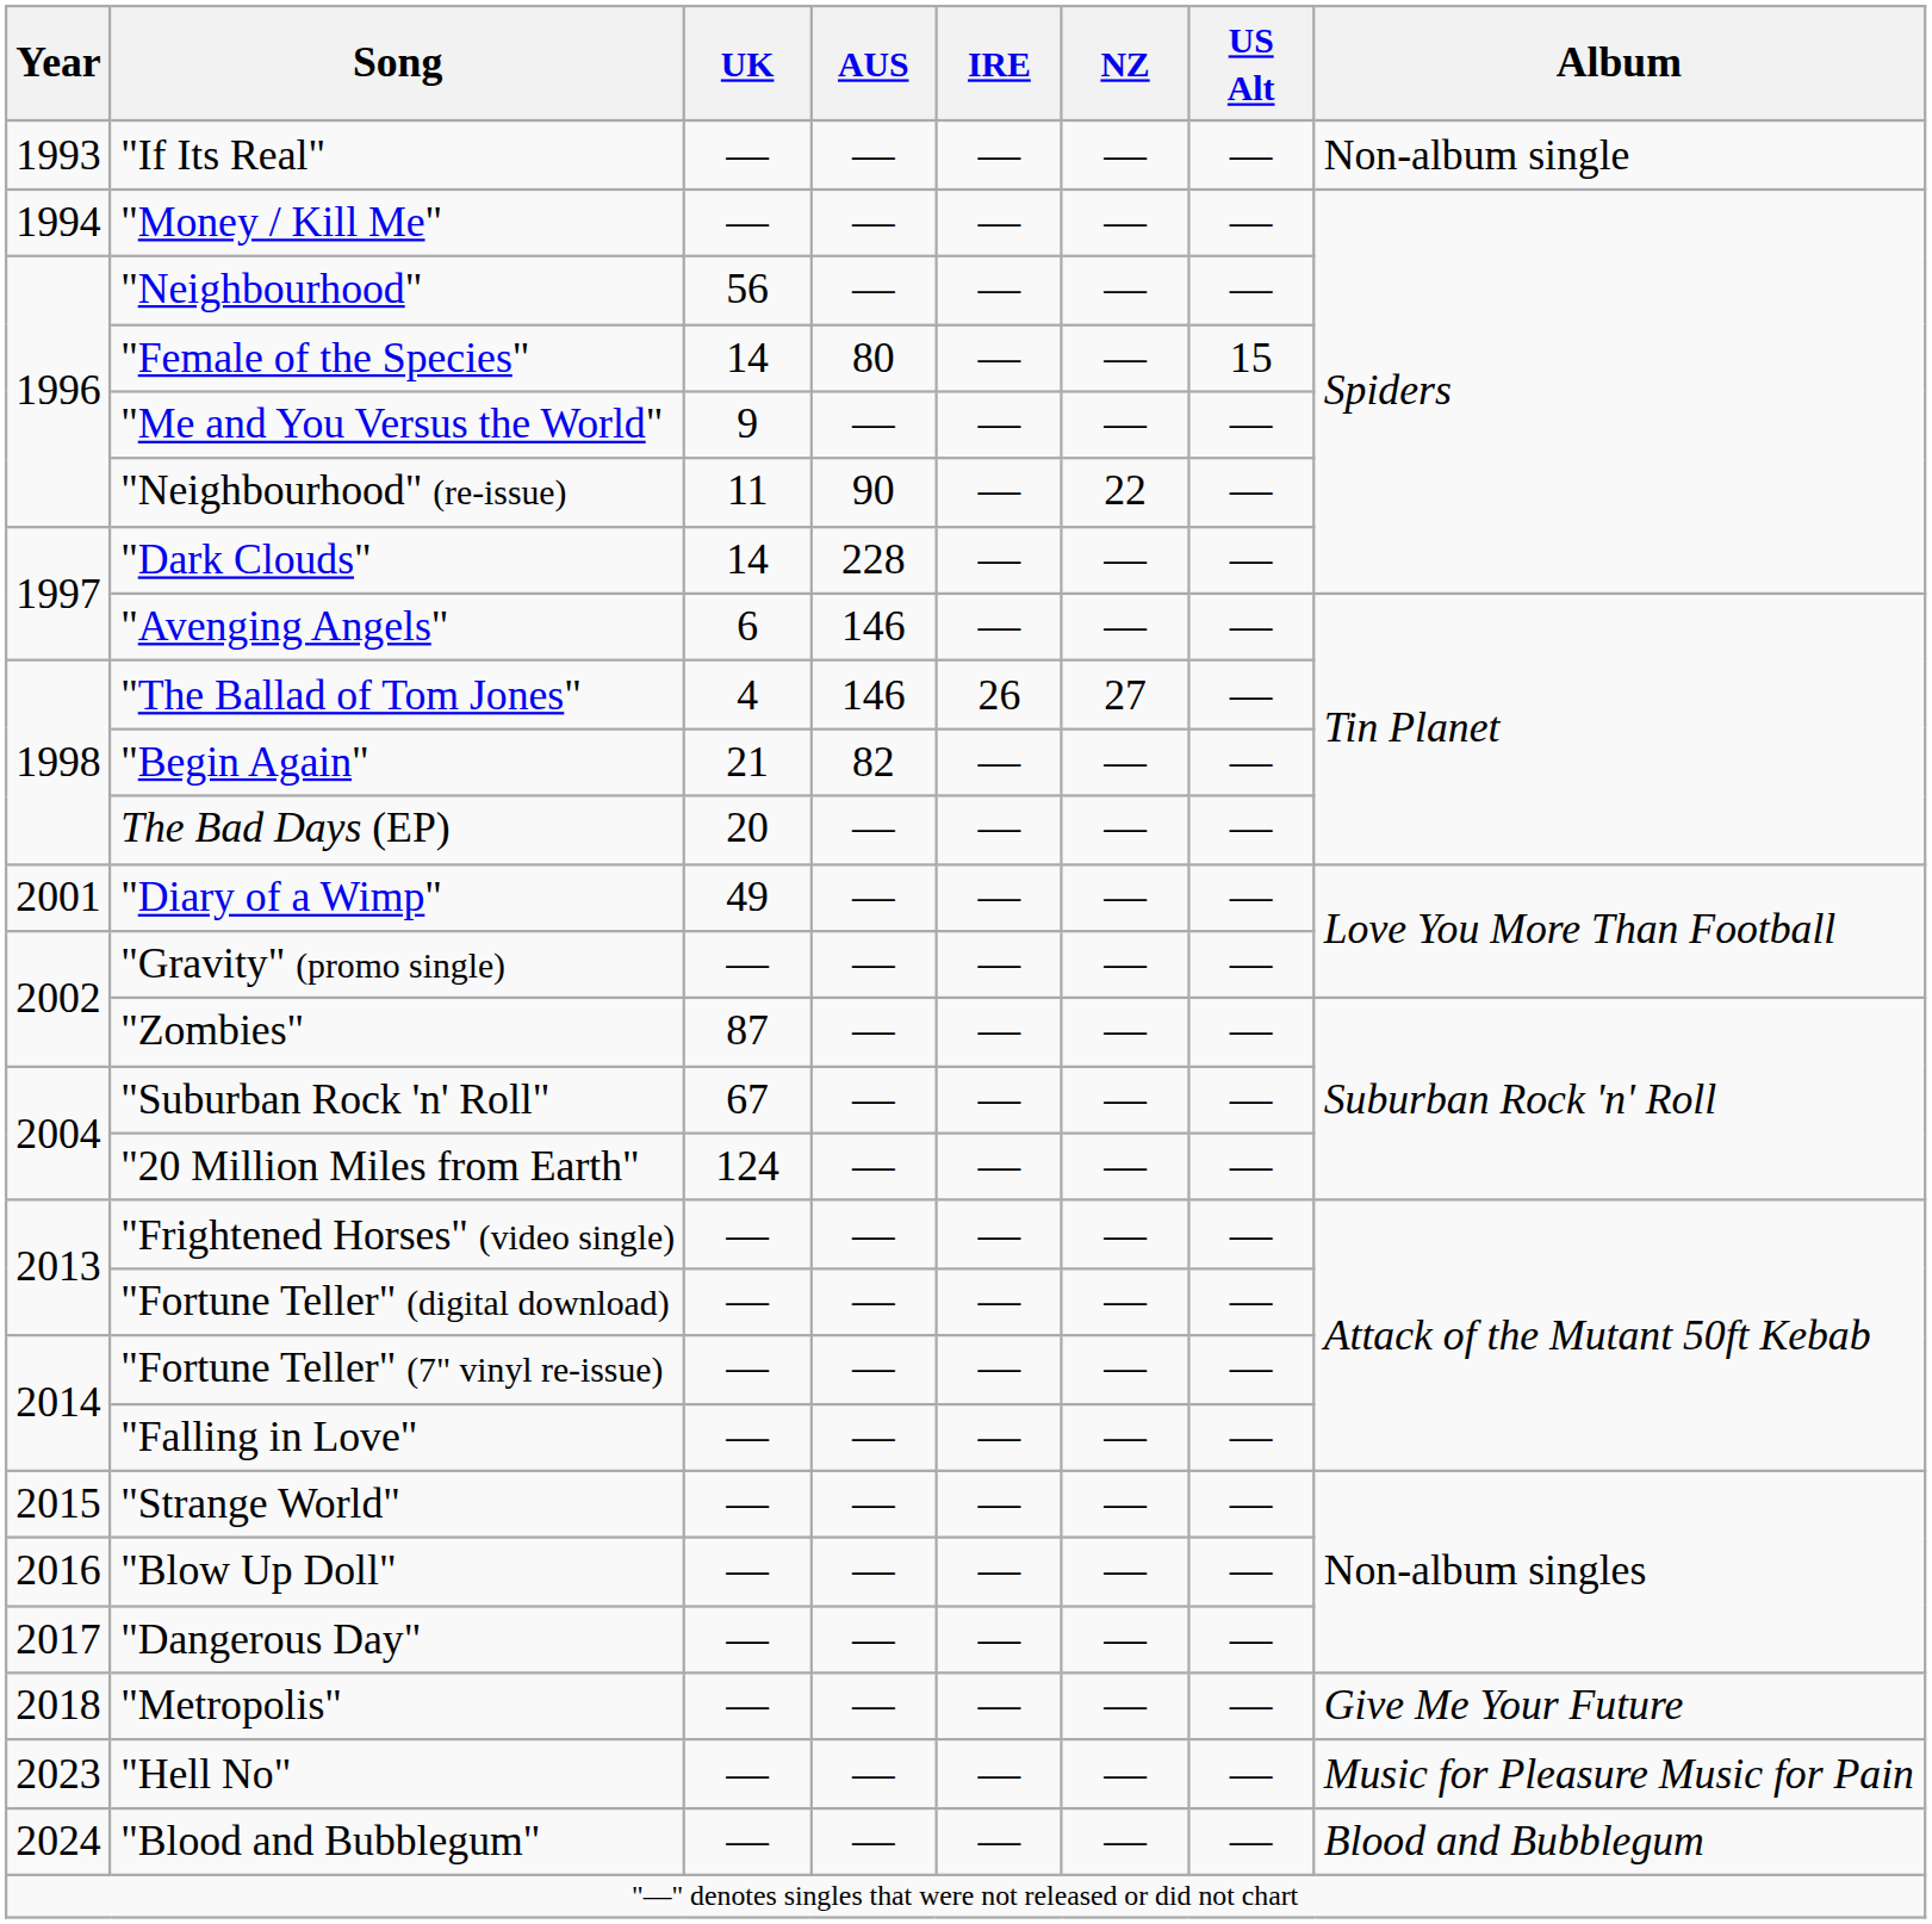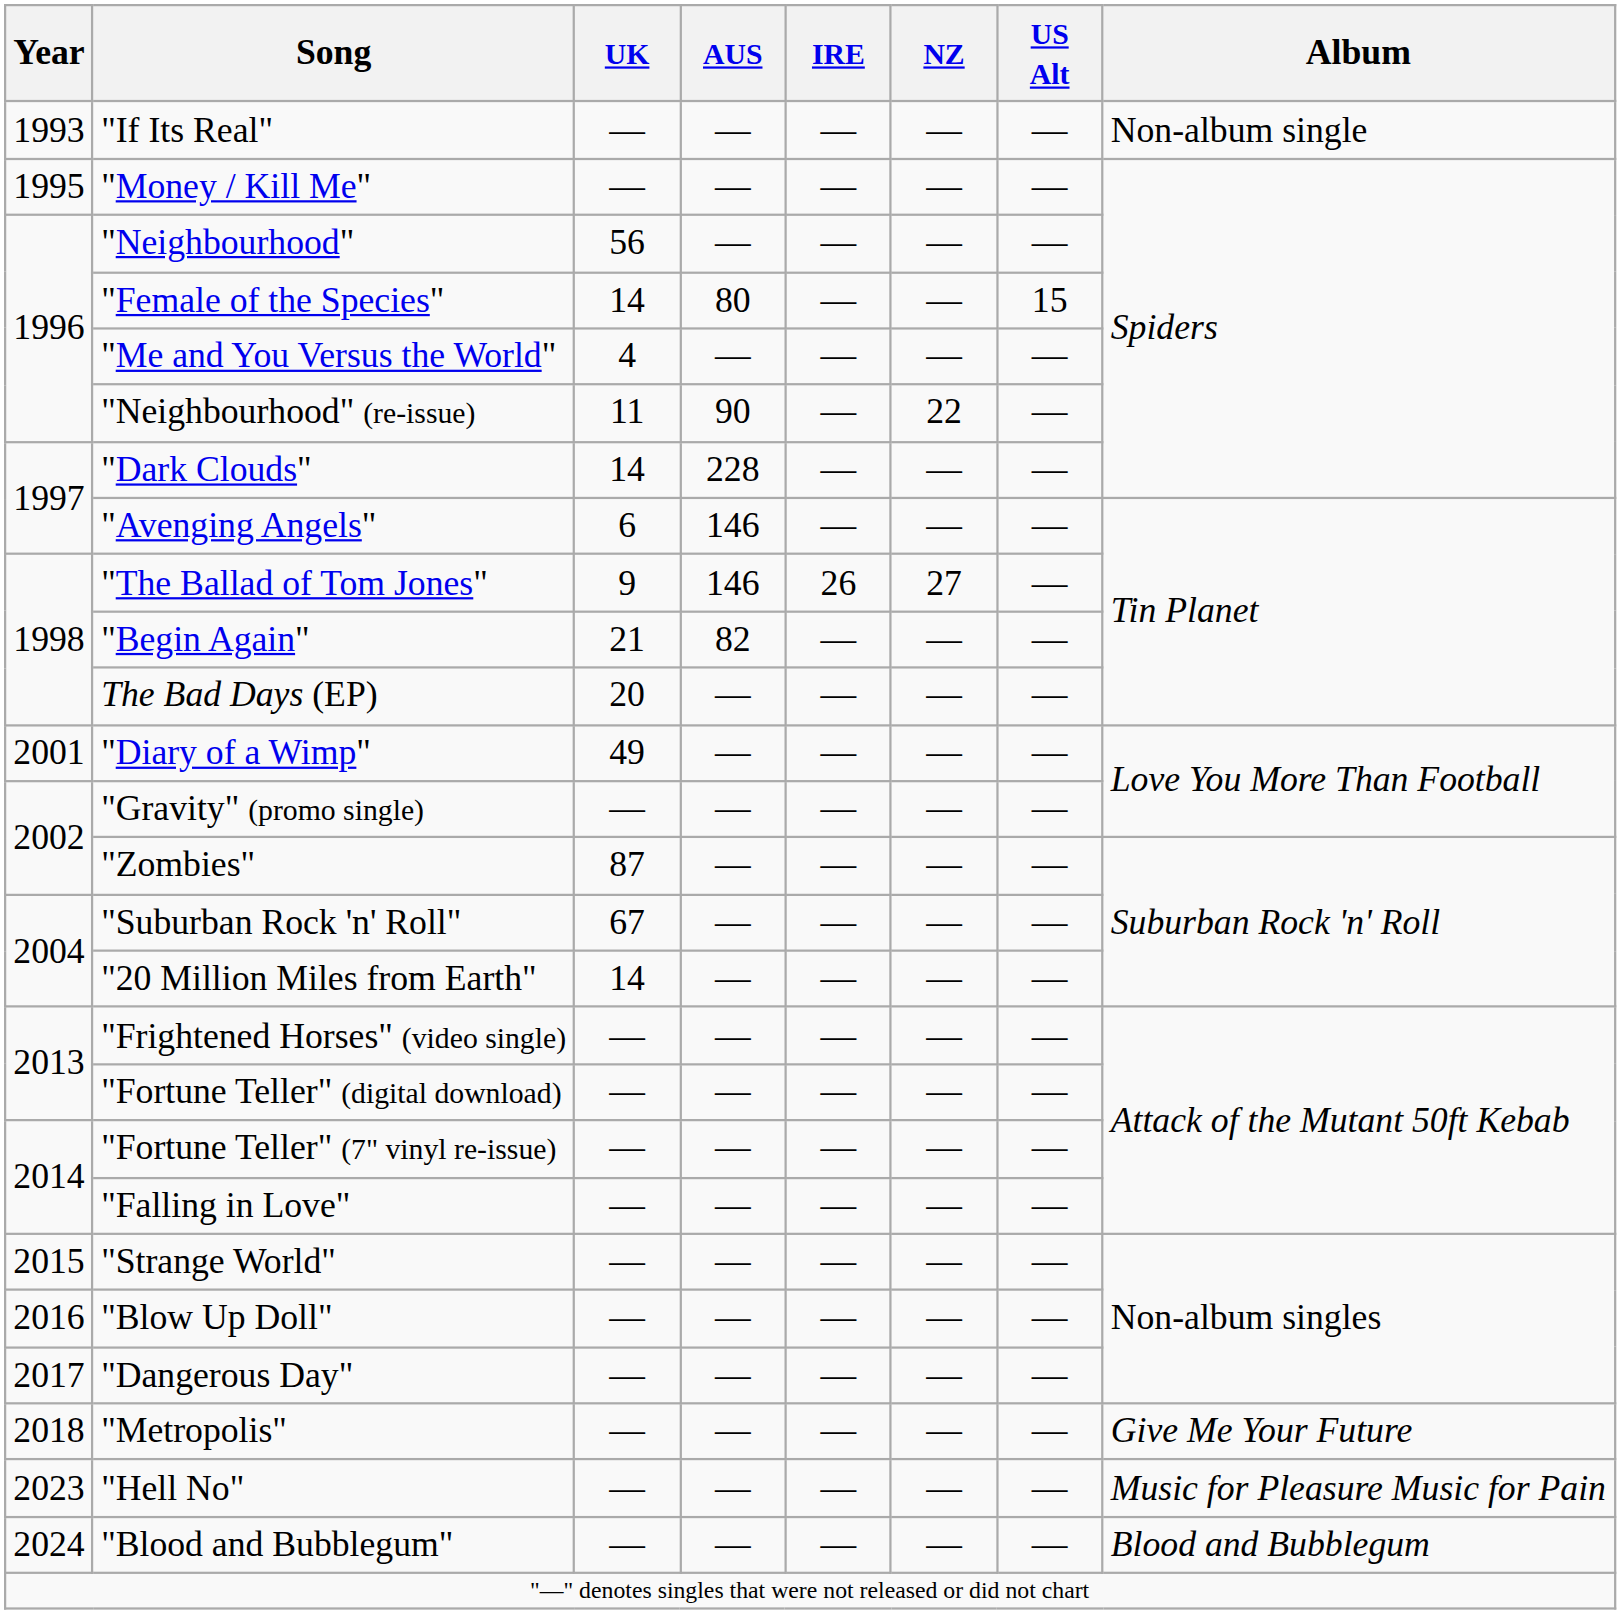 <table class="wikitable">
 <tr>
 <th>Year</th>
 <th>Song</th>
 <th width="40"><small><a href='#'>UK</a></small><br></th>
 <th width="40"><small><a href='#'>AUS</a></small><br></th>
 <th width="40"><small><a href='#'>IRE</a></small><br></th>
 <th width="40"><small><a href='#'>NZ</a></small><br></th>
 <th width="40"><small><a href='#'>US<br>Alt</a></small><br></th>
 <th>Album</th>
 </tr>
 <tr>
 <td>1993</td>
 <td>"If Its Real"</td>
 <td style="text-align:center;">—</td>
 <td style="text-align:center;">—</td>
 <td style="text-align:center;">—</td>
 <td style="text-align:center;">—</td>
 <td style="text-align:center;">—</td>
 <td>Non-album single</td>
 </tr>
 <tr>
-<td>1994</td>
+<td>1995</td>
 <td>"<a href='#'>Money / Kill Me</a>"</td>
 <td style="text-align:center;">—</td>
 <td style="text-align:center;">—</td>
 <td style="text-align:center;">—</td>
 <td style="text-align:center;">—</td>
 <td style="text-align:center;">—</td>
 <td rowspan="6"><em>Spiders</em></td>
 </tr>
 <tr>
 <td rowspan="4">1996</td>
 <td>"<a href='#'>Neighbourhood</a>"</td>
 <td style="text-align:center;">56</td>
 <td style="text-align:center;">—</td>
 <td style="text-align:center;">—</td>
 <td style="text-align:center;">—</td>
 <td style="text-align:center;">—</td>
 </tr>
 <tr>
 <td>"<a href='#'>Female of the Species</a>"</td>
 <td style="text-align:center;">14</td>
 <td style="text-align:center;">80</td>
 <td style="text-align:center;">—</td>
 <td style="text-align:center;">—</td>
 <td style="text-align:center;">15</td>
 </tr>
 <tr>
 <td>"<a href='#'>Me and You Versus the World</a>"</td>
-<td style="text-align:center;">9</td>
+<td style="text-align:center;">4</td>
 <td style="text-align:center;">—</td>
 <td style="text-align:center;">—</td>
 <td style="text-align:center;">—</td>
 <td style="text-align:center;">—</td>
 </tr>
 <tr>
 <td>"Neighbourhood" <small>(re-issue)</small></td>
 <td style="text-align:center;">11</td>
 <td style="text-align:center;">90</td>
 <td style="text-align:center;">—</td>
 <td style="text-align:center;">22</td>
 <td style="text-align:center;">—</td>
 </tr>
 <tr>
 <td rowspan="2">1997</td>
 <td>"<a href='#'>Dark Clouds</a>"</td>
 <td style="text-align:center;">14</td>
 <td style="text-align:center;">228</td>
 <td style="text-align:center;">—</td>
 <td style="text-align:center;">—</td>
 <td style="text-align:center;">—</td>
 </tr>
 <tr>
 <td>"<a href='#'>Avenging Angels</a>"</td>
 <td style="text-align:center;">6</td>
 <td style="text-align:center;">146</td>
 <td style="text-align:center;">—</td>
 <td style="text-align:center;">—</td>
 <td style="text-align:center;">—</td>
 <td rowspan="4"><em>Tin Planet</em></td>
 </tr>
 <tr>
 <td rowspan="3">1998</td>
 <td>"<a href='#'>The Ballad of Tom Jones</a>"</td>
-<td style="text-align:center;">4</td>
+<td style="text-align:center;">9</td>
 <td style="text-align:center;">146</td>
 <td style="text-align:center;">26</td>
 <td style="text-align:center;">27</td>
 <td style="text-align:center;">—</td>
 </tr>
 <tr>
 <td>"<a href='#'>Begin Again</a>"</td>
 <td style="text-align:center;">21</td>
 <td style="text-align:center;">82</td>
 <td style="text-align:center;">—</td>
 <td style="text-align:center;">—</td>
 <td style="text-align:center;">—</td>
 </tr>
 <tr>
 <td><em>The Bad Days</em> (EP)</td>
 <td style="text-align:center;">20</td>
 <td style="text-align:center;">—</td>
 <td style="text-align:center;">—</td>
 <td style="text-align:center;">—</td>
 <td style="text-align:center;">—</td>
 </tr>
 <tr>
 <td>2001</td>
 <td>"<a href='#'>Diary of a Wimp</a>"</td>
 <td style="text-align:center;">49</td>
 <td style="text-align:center;">—</td>
 <td style="text-align:center;">—</td>
 <td style="text-align:center;">—</td>
 <td style="text-align:center;">—</td>
 <td rowspan="2"><em>Love You More Than Football</em></td>
 </tr>
 <tr>
 <td rowspan="2">2002</td>
 <td>"Gravity" <small>(promo single)</small></td>
 <td style="text-align:center;">—</td>
 <td style="text-align:center;">—</td>
 <td style="text-align:center;">—</td>
 <td style="text-align:center;">—</td>
 <td style="text-align:center;">—</td>
 </tr>
 <tr>
 <td>"Zombies"</td>
 <td style="text-align:center;">87</td>
 <td style="text-align:center;">—</td>
 <td style="text-align:center;">—</td>
 <td style="text-align:center;">—</td>
 <td style="text-align:center;">—</td>
 <td rowspan="3"><em>Suburban Rock 'n' Roll</em></td>
 </tr>
 <tr>
 <td rowspan="2">2004</td>
 <td>"Suburban Rock 'n' Roll"</td>
 <td style="text-align:center;">67</td>
 <td style="text-align:center;">—</td>
 <td style="text-align:center;">—</td>
 <td style="text-align:center;">—</td>
 <td style="text-align:center;">—</td>
 </tr>
 <tr>
 <td>"20 Million Miles from Earth"</td>
-<td style="text-align:center;">124</td>
+<td style="text-align:center;">14</td>
 <td style="text-align:center;">—</td>
 <td style="text-align:center;">—</td>
 <td style="text-align:center;">—</td>
 <td style="text-align:center;">—</td>
 </tr>
 <tr>
 <td rowspan="2">2013</td>
 <td>"Frightened Horses" <small>(video single)</small></td>
 <td style="text-align:center;">—</td>
 <td style="text-align:center;">—</td>
 <td style="text-align:center;">—</td>
 <td style="text-align:center;">—</td>
 <td style="text-align:center;">—</td>
 <td rowspan="4"><em>Attack of the Mutant 50ft Kebab</em></td>
 </tr>
 <tr>
 <td>"Fortune Teller" <small>(digital download)</small></td>
 <td style="text-align:center;">—</td>
 <td style="text-align:center;">—</td>
 <td style="text-align:center;">—</td>
 <td style="text-align:center;">—</td>
 <td style="text-align:center;">—</td>
 </tr>
 <tr>
 <td rowspan="2">2014</td>
 <td>"Fortune Teller" <small>(7" vinyl re-issue)</small></td>
 <td style="text-align:center;">—</td>
 <td style="text-align:center;">—</td>
 <td style="text-align:center;">—</td>
 <td style="text-align:center;">—</td>
 <td style="text-align:center;">—</td>
 </tr>
 <tr>
 <td>"Falling in Love"</td>
 <td style="text-align:center;">—</td>
 <td style="text-align:center;">—</td>
 <td style="text-align:center;">—</td>
 <td style="text-align:center;">—</td>
 <td style="text-align:center;">—</td>
 </tr>
 <tr>
 <td>2015</td>
 <td>"Strange World"</td>
 <td style="text-align:center;">—</td>
 <td style="text-align:center;">—</td>
 <td style="text-align:center;">—</td>
 <td style="text-align:center;">—</td>
 <td style="text-align:center;">—</td>
 <td rowspan="3">Non-album singles</td>
 </tr>
 <tr>
 <td>2016</td>
 <td>"Blow Up Doll"</td>
 <td style="text-align:center;">—</td>
 <td style="text-align:center;">—</td>
 <td style="text-align:center;">—</td>
 <td style="text-align:center;">—</td>
 <td style="text-align:center;">—</td>
 </tr>
 <tr>
 <td>2017</td>
 <td>"Dangerous Day"</td>
 <td style="text-align:center;">—</td>
 <td style="text-align:center;">—</td>
 <td style="text-align:center;">—</td>
 <td style="text-align:center;">—</td>
 <td style="text-align:center;">—</td>
 </tr>
 <tr>
 <td>2018</td>
 <td>"Metropolis"</td>
 <td style="text-align:center;">—</td>
 <td style="text-align:center;">—</td>
 <td style="text-align:center;">—</td>
 <td style="text-align:center;">—</td>
 <td style="text-align:center;">—</td>
 <td><em>Give Me Your Future</em></td>
 </tr>
 <tr>
 <td>2023</td>
 <td>"Hell No"</td>
 <td style="text-align:center;">—</td>
 <td style="text-align:center;">—</td>
 <td style="text-align:center;">—</td>
 <td style="text-align:center;">—</td>
 <td style="text-align:center;">—</td>
 <td><em>Music for Pleasure Music for Pain</em></td>
 </tr>
 <tr>
 <td>2024</td>
 <td>"Blood and Bubblegum"</td>
 <td style="text-align:center;">—</td>
 <td style="text-align:center;">—</td>
 <td style="text-align:center;">—</td>
 <td style="text-align:center;">—</td>
 <td style="text-align:center;">—</td>
 <td><em>Blood and Bubblegum</em></td>
 </tr>
 <tr>
 <td colspan="11" style="font-size:8pt; text-align:center;">"—" denotes singles that were not released or did not chart</td>
 </tr>
 </table>
